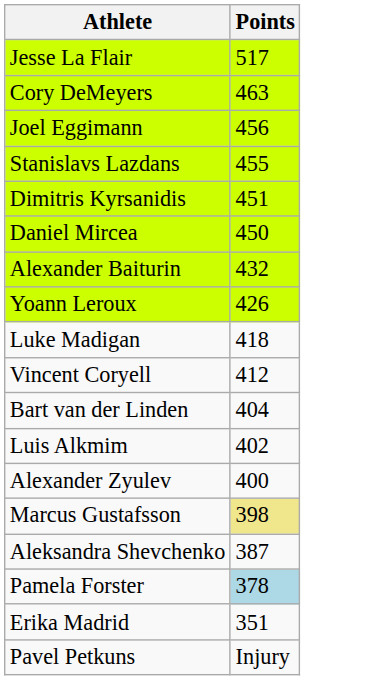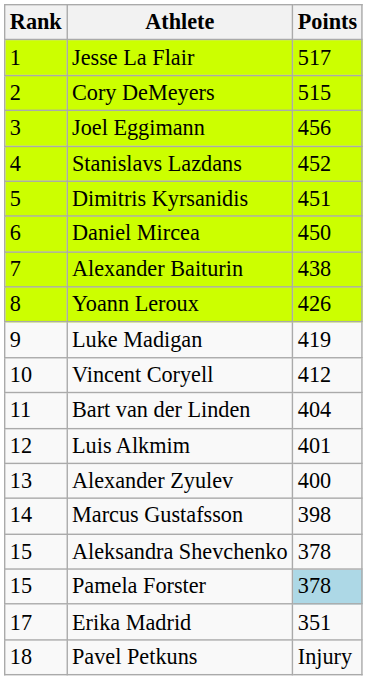 <table class="wikitable">
 <tr>
+<th>Rank</th>
 <th>Athlete</th>
 <th>Points</th>
 </tr>
 <tr>
+<td style="background:#CCFF00">1</td>
 <td style="background:#CCFF00"> Jesse La Flair</td>
 <td style="background:#CCFF00">517</td>
 </tr>
 <tr>
+<td style="background:#CCFF00">2</td>
 <td style="background:#CCFF00"> Cory DeMeyers</td>
-<td style="background:#CCFF00">463</td>
+<td style="background:#CCFF00">515</td>
 </tr>
 <tr>
+<td style="background:#CCFF00">3</td>
 <td style="background:#CCFF00"> Joel Eggimann</td>
 <td style="background:#CCFF00">456</td>
 </tr>
 <tr>
+<td style="background:#CCFF00">4</td>
 <td style="background:#CCFF00"> Stanislavs Lazdans</td>
-<td style="background:#CCFF00">455</td>
+<td style="background:#CCFF00">452</td>
 </tr>
 <tr>
+<td style="background:#CCFF00">5</td>
 <td style="background:#CCFF00"> Dimitris Kyrsanidis</td>
 <td style="background:#CCFF00">451</td>
 </tr>
 <tr>
+<td style="background:#CCFF00">6</td>
 <td style="background:#CCFF00"> Daniel Mircea</td>
 <td style="background:#CCFF00">450</td>
 </tr>
 <tr>
+<td style="background:#CCFF00">7</td>
 <td style="background:#CCFF00"> Alexander Baiturin</td>
-<td style="background:#CCFF00">432</td>
+<td style="background:#CCFF00">438</td>
 </tr>
 <tr>
+<td style="background:#CCFF00">8</td>
 <td style="background:#CCFF00"> Yoann Leroux</td>
 <td style="background:#CCFF00">426</td>
 </tr>
 <tr>
+<td>9</td>
 <td> Luke Madigan</td>
-<td>418</td>
+<td>419</td>
 </tr>
 <tr>
+<td>10</td>
 <td> Vincent Coryell</td>
 <td>412</td>
 </tr>
 <tr>
+<td>11</td>
 <td> Bart van der Linden</td>
 <td>404</td>
 </tr>
 <tr>
+<td>12</td>
 <td> Luis Alkmim</td>
-<td>402</td>
+<td>401</td>
 </tr>
 <tr>
+<td>13</td>
 <td> Alexander Zyulev</td>
 <td>400</td>
 </tr>
 <tr>
+<td>14</td>
 <td> Marcus Gustafsson</td>
-<td style="background: khaki;">398</td>
+<td>398</td>
 </tr>
 <tr>
+<td>15</td>
 <td> Aleksandra Shevchenko</td>
-<td>387</td>
+<td>378</td>
 </tr>
 <tr>
+<td>15</td>
 <td> Pamela Forster</td>
 <td style="background: lightblue;">378</td>
 </tr>
 <tr>
+<td>17</td>
 <td> Erika Madrid</td>
 <td>351</td>
 </tr>
 <tr>
+<td>18</td>
 <td> Pavel Petkuns</td>
 <td>Injury</td>
 </tr>
 </table>
